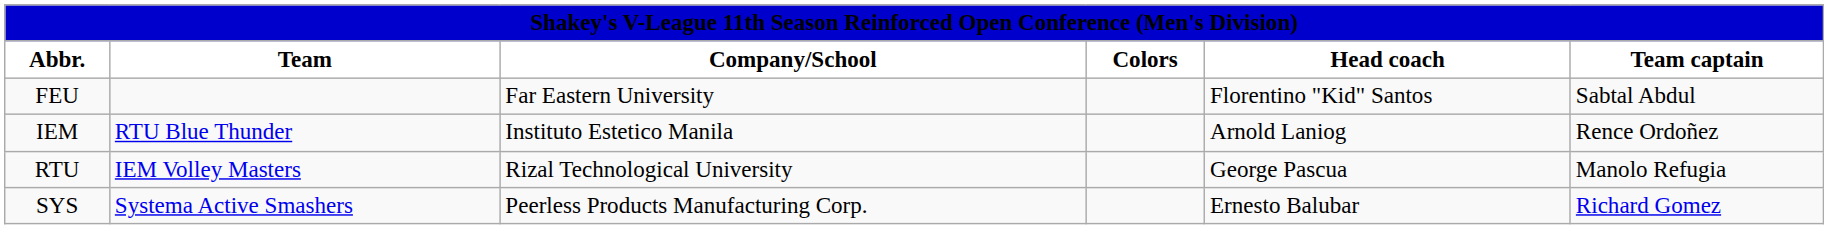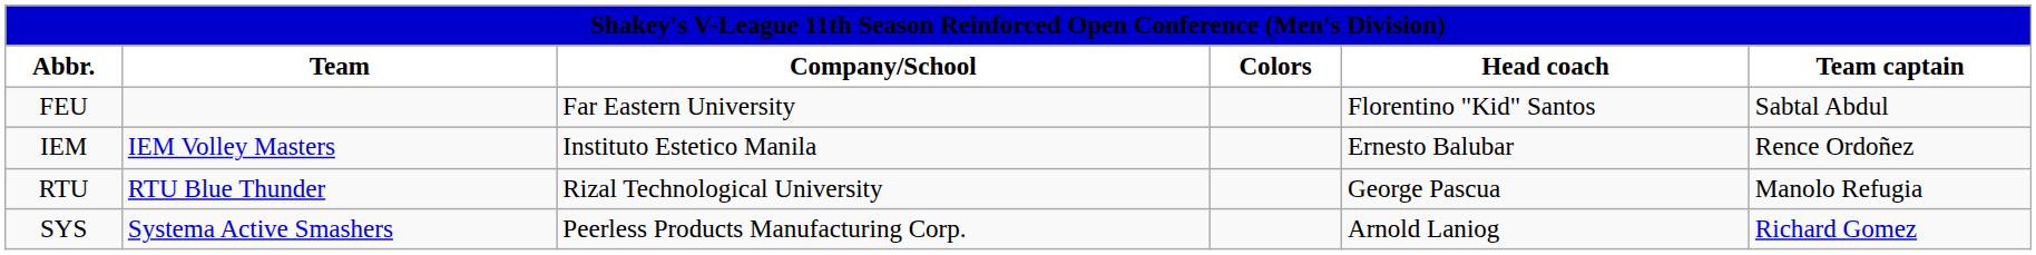 <table class="wikitable" style="width:100%; text-align:left">
 <tr>
 <th style=background:#0000CD colspan=7><span>Shakey's V-League 11th Season Reinforced Open Conference (Men's Division)</span></th>
 </tr>
 <tr>
 <th style="background:white">Abbr.</th>
 <th style="background:white">Team</th>
 <th style="background:white">Company/School</th>
 <th style="background:white">Colors</th>
 <th style="background:white">Head coach</th>
 <th style="background:white">Team captain</th>
 </tr>
 <tr>
 <td align=center>FEU</td>
 <td></td>
 <td>Far Eastern University</td>
 <td align=center> </td>
 <td> Florentino "Kid" Santos</td>
 <td>Sabtal Abdul</td>
 </tr>
 <tr>
 <td align=center>IEM</td>
-<td> <a href='#'>RTU Blue Thunder</a></td>
+<td><a href='#'>IEM Volley Masters</a></td>
 <td>Instituto Estetico Manila</td>
 <td align=center> </td>
-<td> Arnold Laniog</td>
+<td> Ernesto Balubar</td>
 <td>Rence Ordoñez</td>
 </tr>
 <tr>
 <td align=center>RTU</td>
-<td><a href='#'>IEM Volley Masters</a></td>
+<td> <a href='#'>RTU Blue Thunder</a></td>
 <td>Rizal Technological University</td>
 <td align=center> </td>
 <td> George Pascua</td>
 <td>Manolo Refugia</td>
 </tr>
 <tr>
 <td align=center>SYS</td>
 <td><a href='#'>Systema Active Smashers</a></td>
 <td>Peerless Products Manufacturing Corp.</td>
 <td align=center>  </td>
-<td> Ernesto Balubar</td>
+<td> Arnold Laniog</td>
 <td><a href='#'>Richard Gomez</a></td>
 </tr>
 </table>
